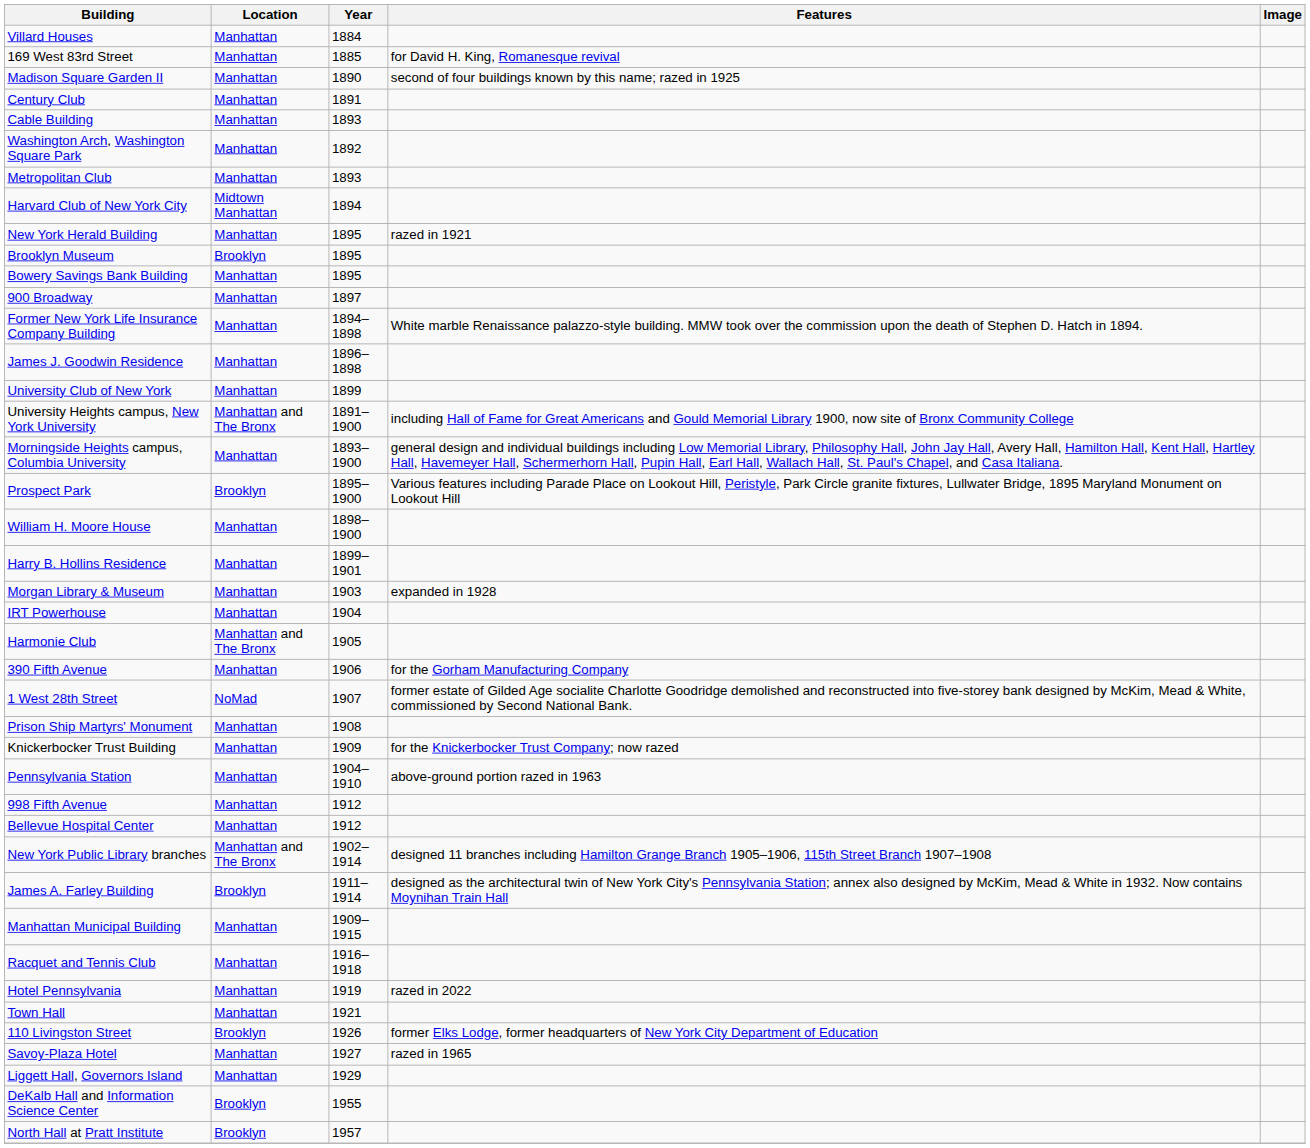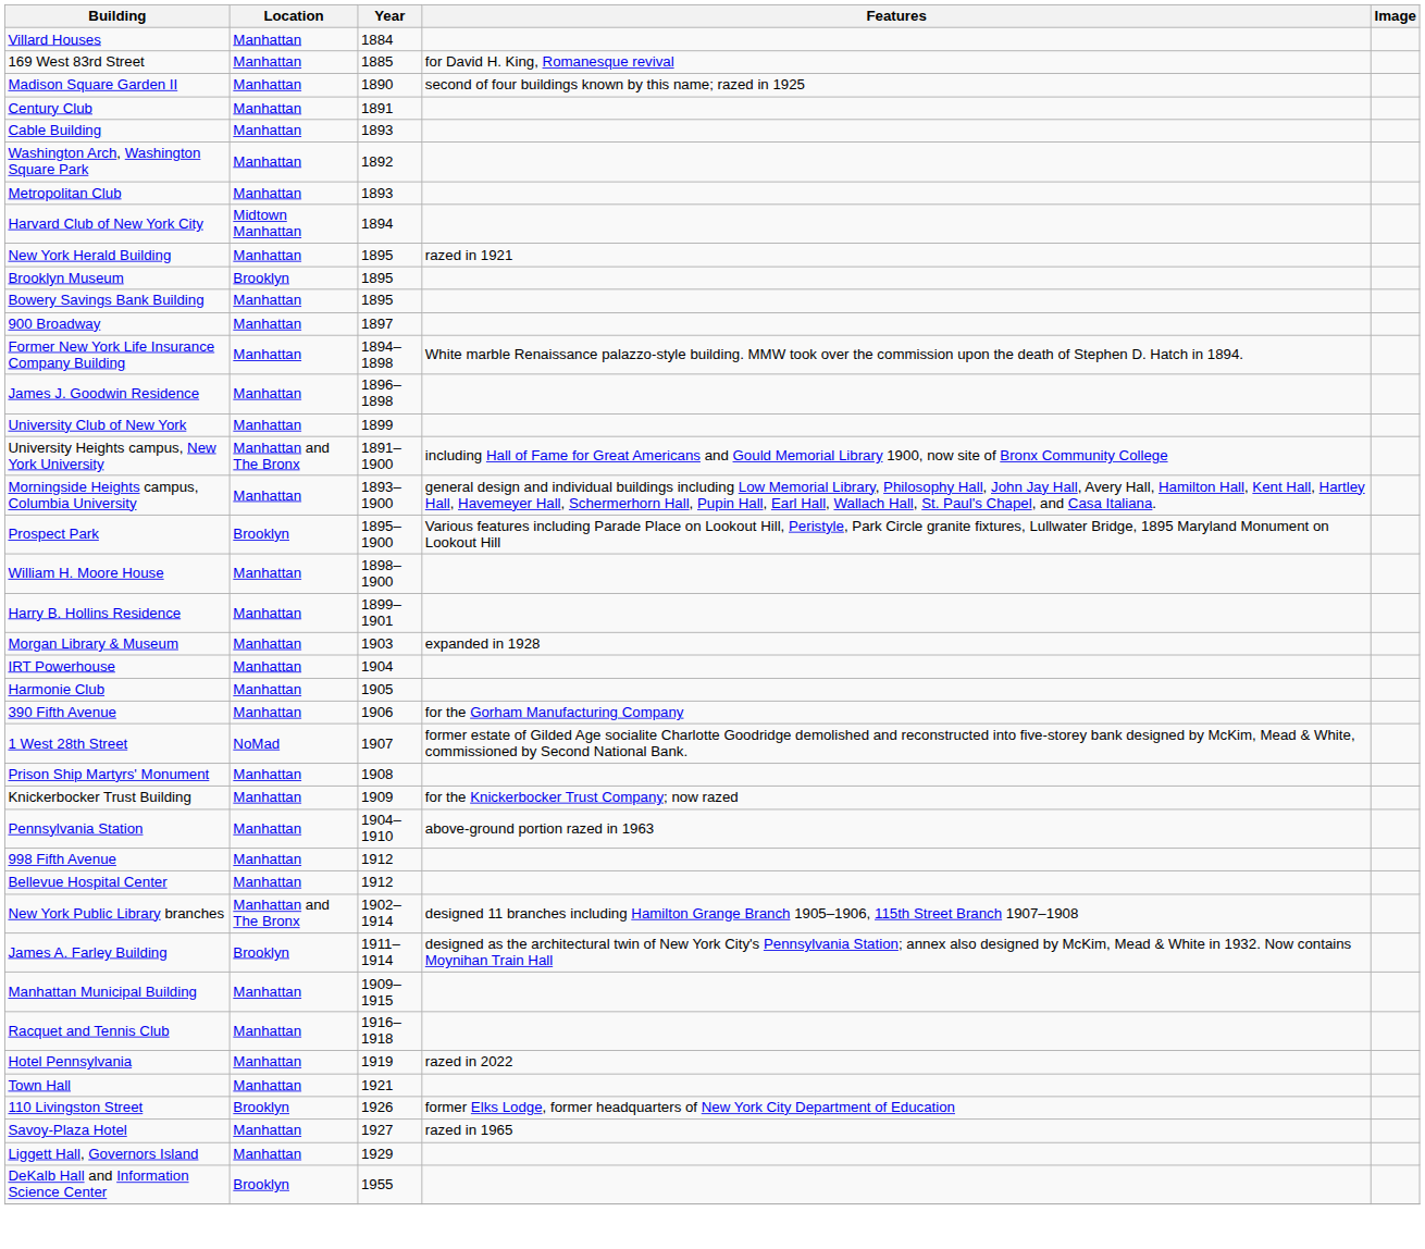 <table class="wikitable sortable" border="1">
 <tr>
 <th>Building</th>
 <th>Location</th>
 <th>Year</th>
 <th>Features</th>
 <th>Image</th>
 </tr>
 <tr>
 <td><a href='#'>Villard Houses</a></td>
 <td><a href='#'>Manhattan</a></td>
 <td>1884</td>
 <td></td>
 <td></td>
 </tr>
 <tr>
 <td>169 West 83rd Street</td>
 <td><a href='#'>Manhattan</a></td>
 <td>1885</td>
 <td>for David H. King, <a href='#'>Romanesque revival</a></td>
 <td></td>
 </tr>
 <tr>
 <td><a href='#'>Madison Square Garden II</a></td>
 <td><a href='#'>Manhattan</a></td>
 <td>1890</td>
 <td>second of four buildings known by this name; razed in 1925</td>
 <td></td>
 </tr>
 <tr>
 <td><a href='#'>Century Club</a></td>
 <td><a href='#'>Manhattan</a></td>
 <td>1891</td>
 <td></td>
 <td></td>
 </tr>
 <tr>
 <td><a href='#'>Cable Building</a></td>
 <td><a href='#'>Manhattan</a></td>
 <td>1893</td>
 <td></td>
 <td></td>
 </tr>
 <tr>
 <td><a href='#'>Washington Arch</a>, <a href='#'>Washington Square Park</a></td>
 <td><a href='#'>Manhattan</a></td>
 <td>1892</td>
 <td></td>
 <td></td>
 </tr>
 <tr>
 <td><a href='#'>Metropolitan Club</a></td>
 <td><a href='#'>Manhattan</a></td>
 <td>1893</td>
 <td></td>
 <td></td>
 </tr>
 <tr>
 <td><a href='#'>Harvard Club of New York City</a></td>
 <td><a href='#'>Midtown Manhattan</a></td>
 <td>1894</td>
 <td></td>
 <td></td>
 </tr>
 <tr>
 <td><a href='#'>New York Herald Building</a></td>
 <td><a href='#'>Manhattan</a></td>
 <td>1895</td>
 <td>razed in 1921</td>
 <td></td>
 </tr>
 <tr>
 <td><a href='#'>Brooklyn Museum</a></td>
 <td><a href='#'>Brooklyn</a></td>
 <td>1895</td>
 <td></td>
 <td></td>
 </tr>
 <tr>
 <td><a href='#'>Bowery Savings Bank Building</a></td>
 <td><a href='#'>Manhattan</a></td>
 <td>1895</td>
 <td></td>
 <td></td>
 </tr>
 <tr>
 <td><a href='#'>900 Broadway</a></td>
 <td><a href='#'>Manhattan</a></td>
 <td>1897</td>
 <td></td>
 <td></td>
 </tr>
 <tr>
 <td><a href='#'>Former New York Life Insurance Company Building</a></td>
 <td><a href='#'>Manhattan</a></td>
 <td>1894–1898</td>
 <td>White marble Renaissance palazzo-style building. MMW took over the commission upon the death of Stephen D. Hatch in 1894.</td>
 <td></td>
 </tr>
 <tr>
 <td><a href='#'>James J. Goodwin Residence</a></td>
 <td><a href='#'>Manhattan</a></td>
 <td>1896–1898</td>
 <td></td>
 <td></td>
 </tr>
 <tr>
 <td><a href='#'>University Club of New York</a></td>
 <td><a href='#'>Manhattan</a></td>
 <td>1899</td>
 <td></td>
 <td></td>
 </tr>
 <tr>
 <td>University Heights campus, <a href='#'>New York University</a></td>
 <td><a href='#'>Manhattan</a> and <a href='#'>The Bronx</a></td>
 <td>1891–1900</td>
 <td>including <a href='#'>Hall of Fame for Great Americans</a> and <a href='#'>Gould Memorial Library</a> 1900, now site of <a href='#'>Bronx Community College</a></td>
 <td></td>
 </tr>
 <tr>
 <td><a href='#'>Morningside Heights</a> campus, <a href='#'>Columbia University</a></td>
 <td><a href='#'>Manhattan</a></td>
 <td>1893–1900</td>
 <td>general design and individual buildings including <a href='#'>Low Memorial Library</a>, <a href='#'>Philosophy Hall</a>, <a href='#'>John Jay Hall</a>, Avery Hall, <a href='#'>Hamilton Hall</a>, <a href='#'>Kent Hall</a>, <a href='#'>Hartley Hall</a>, <a href='#'>Havemeyer Hall</a>, <a href='#'>Schermerhorn Hall</a>, <a href='#'>Pupin Hall</a>, <a href='#'>Earl Hall</a>, <a href='#'>Wallach Hall</a>, <a href='#'>St. Paul's Chapel</a>, and <a href='#'>Casa Italiana</a>.</td>
 <td></td>
 </tr>
 <tr>
 <td><a href='#'>Prospect Park</a></td>
 <td><a href='#'>Brooklyn</a></td>
 <td>1895–1900</td>
 <td>Various features including Parade Place on Lookout Hill, <a href='#'>Peristyle</a>, Park Circle granite fixtures, Lullwater Bridge, 1895 Maryland Monument on Lookout Hill</td>
 <td></td>
 </tr>
 <tr>
 <td><a href='#'>William H. Moore House</a></td>
 <td><a href='#'>Manhattan</a></td>
 <td>1898–1900</td>
 <td></td>
 <td></td>
 </tr>
 <tr>
 <td><a href='#'>Harry B. Hollins Residence</a></td>
 <td><a href='#'>Manhattan</a></td>
 <td>1899–1901</td>
 <td></td>
 <td></td>
 </tr>
 <tr>
 <td><a href='#'>Morgan Library & Museum</a></td>
 <td><a href='#'>Manhattan</a></td>
 <td>1903</td>
 <td>expanded in 1928</td>
 <td></td>
 </tr>
 <tr>
 <td><a href='#'>IRT Powerhouse</a></td>
 <td><a href='#'>Manhattan</a></td>
 <td>1904</td>
 <td></td>
 <td></td>
 </tr>
 <tr>
 <td><a href='#'>Harmonie Club</a></td>
-<td><a href='#'>Manhattan</a> and <a href='#'>The Bronx</a></td>
+<td><a href='#'>Manhattan</a></td>
 <td>1905</td>
 <td></td>
 <td></td>
 </tr>
 <tr>
 <td><a href='#'>390 Fifth Avenue</a></td>
 <td><a href='#'>Manhattan</a></td>
 <td>1906</td>
 <td>for the <a href='#'>Gorham Manufacturing Company</a></td>
 <td></td>
 </tr>
 <tr>
 <td><a href='#'>1 West 28th Street</a></td>
 <td><a href='#'>NoMad</a></td>
 <td>1907</td>
 <td>former estate of Gilded Age socialite Charlotte Goodridge demolished and reconstructed into five-storey bank designed by McKim, Mead & White, commissioned by Second National Bank.</td>
 <td></td>
 </tr>
 <tr>
 <td><a href='#'>Prison Ship Martyrs' Monument</a></td>
 <td><a href='#'>Manhattan</a></td>
 <td>1908</td>
 <td></td>
 <td></td>
 </tr>
 <tr>
 <td>Knickerbocker Trust Building</td>
 <td><a href='#'>Manhattan</a></td>
 <td>1909</td>
 <td>for the <a href='#'>Knickerbocker Trust Company</a>; now razed</td>
 <td></td>
 </tr>
 <tr>
 <td><a href='#'>Pennsylvania Station</a></td>
 <td><a href='#'>Manhattan</a></td>
 <td>1904–1910</td>
 <td>above-ground portion razed in 1963</td>
 <td></td>
 </tr>
 <tr>
 <td><a href='#'>998 Fifth Avenue</a></td>
 <td><a href='#'>Manhattan</a></td>
 <td>1912</td>
 <td></td>
 <td></td>
 </tr>
 <tr>
 <td><a href='#'>Bellevue Hospital Center</a></td>
 <td><a href='#'>Manhattan</a></td>
 <td>1912</td>
 <td></td>
 <td></td>
 </tr>
 <tr>
 <td><a href='#'>New York Public Library</a> branches</td>
 <td><a href='#'>Manhattan</a> and <a href='#'>The Bronx</a></td>
 <td>1902–1914</td>
 <td>designed 11 branches including <a href='#'>Hamilton Grange Branch</a> 1905–1906, <a href='#'>115th Street Branch</a> 1907–1908</td>
 <td></td>
 </tr>
 <tr>
 <td><a href='#'>James A. Farley Building</a></td>
 <td><a href='#'>Brooklyn</a></td>
 <td>1911–1914</td>
 <td>designed as the architectural twin of New York City's <a href='#'>Pennsylvania Station</a>; annex also designed by McKim, Mead & White in 1932. Now contains <a href='#'>Moynihan Train Hall</a></td>
 <td></td>
 </tr>
 <tr>
 <td><a href='#'>Manhattan Municipal Building</a></td>
 <td><a href='#'>Manhattan</a></td>
 <td>1909–1915</td>
 <td></td>
 <td></td>
 </tr>
 <tr>
 <td><a href='#'>Racquet and Tennis Club</a></td>
 <td><a href='#'>Manhattan</a></td>
 <td>1916–1918</td>
 <td></td>
 <td></td>
 </tr>
 <tr>
 <td><a href='#'>Hotel Pennsylvania</a></td>
 <td><a href='#'>Manhattan</a></td>
 <td>1919</td>
 <td>razed in 2022</td>
 <td></td>
 </tr>
 <tr>
 <td><a href='#'>Town Hall</a></td>
 <td><a href='#'>Manhattan</a></td>
 <td>1921</td>
 <td></td>
 <td></td>
 </tr>
 <tr>
 <td><a href='#'>110 Livingston Street</a></td>
 <td><a href='#'>Brooklyn</a></td>
 <td>1926</td>
 <td>former <a href='#'>Elks Lodge</a>, former headquarters of <a href='#'>New York City Department of Education</a></td>
 <td></td>
 </tr>
 <tr>
 <td><a href='#'>Savoy-Plaza Hotel</a></td>
 <td><a href='#'>Manhattan</a></td>
 <td>1927</td>
 <td>razed in 1965</td>
 <td></td>
 </tr>
 <tr>
 <td><a href='#'>Liggett Hall</a>, <a href='#'>Governors Island</a></td>
 <td><a href='#'>Manhattan</a></td>
 <td>1929</td>
 <td></td>
 <td></td>
 </tr>
 <tr>
 <td><a href='#'>DeKalb Hall</a> and <a href='#'>Information Science Center</a></td>
 <td><a href='#'>Brooklyn</a></td>
 <td>1955</td>
 <td></td>
 <td></td>
 </tr>
 <tr>
-<td><a href='#'>North Hall</a> at <a href='#'>Pratt Institute</a></td>
-<td><a href='#'>Brooklyn</a></td>
-<td>1957</td>
-<td></td>
-<td></td>
-</tr>
-<tr>
 </tr>
 </table>
